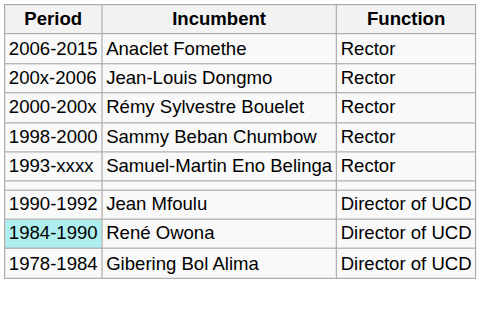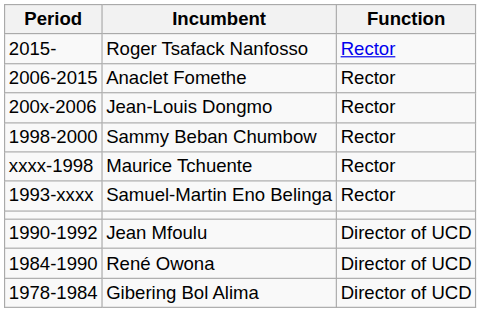 <table class="wikitable">
 <tr>
 <th>Period</th>
 <th>Incumbent</th>
 <th>Function</th>
+</tr>
+<tr>
+<td>2015-</td>
+<td>Roger Tsafack Nanfosso</td>
+<td><a href='#'>Rector</a></td>
 </tr>
 <tr>
 <td>2006-2015</td>
 <td>Anaclet Fomethe</td>
 <td>Rector</td>
 </tr>
 <tr>
 <td>200x-2006</td>
 <td>Jean-Louis Dongmo</td>
 <td>Rector</td>
 </tr>
 <tr>
-<td>2000-200x</td>
-<td>Rémy Sylvestre Bouelet</td>
+<td>1998-2000</td>
+<td>Sammy Beban Chumbow</td>
 <td>Rector</td>
 </tr>
 <tr>
-<td>1998-2000</td>
-<td>Sammy Beban Chumbow</td>
+<td>xxxx-1998</td>
+<td>Maurice Tchuente</td>
 <td>Rector</td>
 </tr>
 <tr>
 <td>1993-xxxx</td>
 <td>Samuel-Martin Eno Belinga</td>
 <td>Rector</td>
 </tr>
 <tr>
 <td></td>
 <td></td>
 <td></td>
 </tr>
 <tr>
 <td>1990-1992</td>
 <td>Jean Mfoulu</td>
 <td>Director of UCD</td>
 </tr>
 <tr>
-<td style="background: paleturquoise;">1984-1990</td>
+<td>1984-1990</td>
 <td>René Owona</td>
 <td>Director of UCD</td>
 </tr>
 <tr>
 <td>1978-1984</td>
 <td>Gibering Bol Alima</td>
 <td>Director of UCD</td>
 </tr>
 </table>
